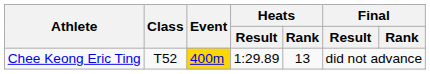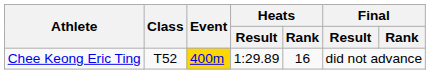 <table class=wikitable style="font-size:90%">
 <tr>
 <th rowspan="2">Athlete</th>
 <th rowspan="2">Class</th>
 <th rowspan="2">Event</th>
 <th colspan="2">Heats</th>
 <th colspan="2">Final</th>
 </tr>
 <tr>
 <th>Result</th>
 <th>Rank</th>
 <th>Result</th>
 <th>Rank</th>
 </tr>
 <tr>
 <td><a href='#'>Chee Keong Eric Ting</a></td>
 <td style="text-align:center;">T52</td>
 <td style="background: gold;"><a href='#'>400m</a></td>
 <td style="text-align:center;">1:29.89</td>
-<td style="text-align:center;">13</td>
+<td style="text-align:center;">16</td>
 <td style="text-align:center;" colspan="2">did not advance</td>
 </tr>
 </table>
